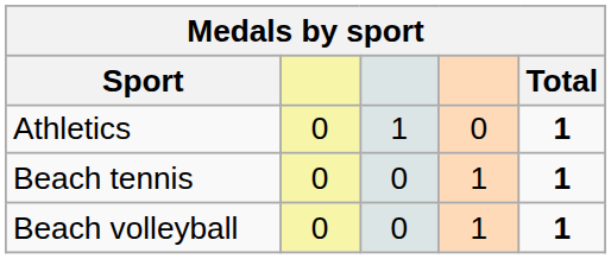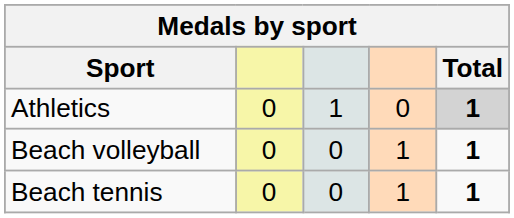 <table class="wikitable" style="font-size:90%; text-align:center;">
 <tr>
 <th colspan="5">Medals by sport</th>
 </tr>
 <tr>
 <th width="120">Sport</th>
 <th scope="col" width="30" style="background:#F7F6A8;"></th>
 <th scope="col" width="30" style="background:#DCE5E5;"></th>
 <th scope="col" width="30" style="background:#FFDAB9;"></th>
 <th width="30">Total</th>
 </tr>
 <tr>
 <td align="left">Athletics</td>
 <td style="background:#F7F6A8;">0</td>
 <td style="background:#DCE5E5;">1</td>
 <td style="background:#FFDAB9;">0</td>
+<td style="background: lightgrey;"><strong>1</strong></td>
+</tr>
+<tr>
+<td align="left">Beach volleyball</td>
+<td style="background:#F7F6A8;">0</td>
+<td style="background:#DCE5E5;">0</td>
+<td style="background:#FFDAB9;">1</td>
 <td><strong>1</strong></td>
 </tr>
 <tr>
 <td align="left">Beach tennis</td>
 <td style="background:#F7F6A8;">0</td>
 <td style="background:#DCE5E5;">0</td>
 <td style="background:#FFDAB9;">1</td>
 <td><strong>1</strong></td>
 </tr>
-<tr>
-<td align="left">Beach volleyball</td>
-<td style="background:#F7F6A8;">0</td>
-<td style="background:#DCE5E5;">0</td>
-<td style="background:#FFDAB9;">1</td>
-<td><strong>1</strong></td>
-</tr>
 </table>
